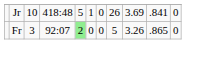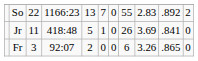 <table class="wikitable sortable" style="text-align:center">
 <tr>
 </tr>
 <tr>
 <td align=left></td>
+<td>So</td>
+<td>22</td>
+<td>1166:23</td>
+<td>13</td>
+<td>7</td>
+<td>0</td>
+<td>55</td>
+<td>2.83</td>
+<td>.892</td>
+<td>2</td>
+</tr>
+<tr>
+<td align=left></td>
 <td>Jr</td>
-<td>10</td>
+<td>11</td>
 <td>418:48</td>
 <td>5</td>
 <td>1</td>
 <td>0</td>
 <td>26</td>
 <td>3.69</td>
 <td>.841</td>
 <td>0</td>
 </tr>
 <tr>
 <td align=left></td>
 <td>Fr</td>
 <td>3</td>
 <td>92:07</td>
-<td style="background: lightgreen;">2</td>
+<td>2</td>
 <td>0</td>
 <td>0</td>
-<td>5</td>
+<td>6</td>
 <td>3.26</td>
 <td>.865</td>
 <td>0</td>
 </tr>
 </table>
